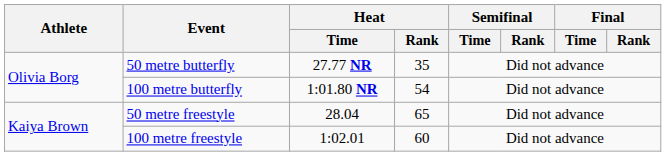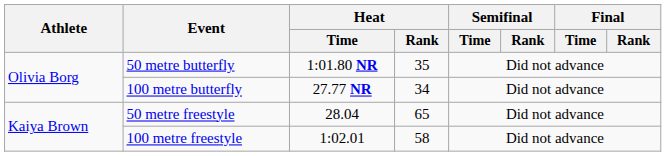 <table class="wikitable" style="text-align:center; font-size:90%; width:50%;">
 <tr>
 <th rowspan="2">Athlete</th>
 <th rowspan="2">Event</th>
 <th colspan="2">Heat</th>
 <th colspan="2">Semifinal</th>
 <th colspan="2">Final</th>
 </tr>
 <tr style="font-size:95%">
 <th>Time</th>
 <th>Rank</th>
 <th>Time</th>
 <th>Rank</th>
 <th>Time</th>
 <th>Rank</th>
 </tr>
 <tr>
 <td align=left rowspan=2><a href='#'>Olivia Borg</a></td>
 <td align=left><a href='#'>50 metre butterfly</a></td>
-<td>27.77 <strong><a href='#'>NR</a></strong></td>
+<td>1:01.80 <strong><a href='#'>NR</a></strong></td>
 <td>35</td>
 <td colspan=4>Did not advance</td>
 </tr>
 <tr>
 <td align=left><a href='#'>100 metre butterfly</a></td>
-<td>1:01.80 <strong><a href='#'>NR</a></strong></td>
-<td>54</td>
+<td>27.77 <strong><a href='#'>NR</a></strong></td>
+<td>34</td>
 <td colspan=4>Did not advance</td>
 </tr>
 <tr>
 <td align=left rowspan=2><a href='#'>Kaiya Brown</a></td>
 <td align=left><a href='#'>50 metre freestyle</a></td>
 <td>28.04</td>
 <td>65</td>
 <td colspan=4>Did not advance</td>
 </tr>
 <tr>
 <td align=left><a href='#'>100 metre freestyle</a></td>
 <td>1:02.01</td>
-<td>60</td>
+<td>58</td>
 <td colspan=4>Did not advance</td>
 </tr>
 </table>
